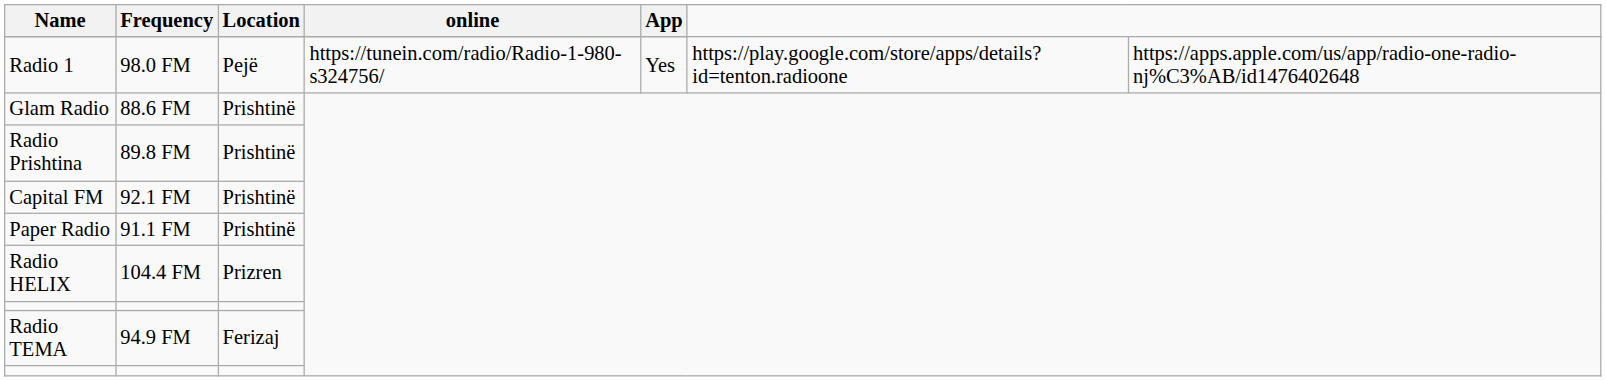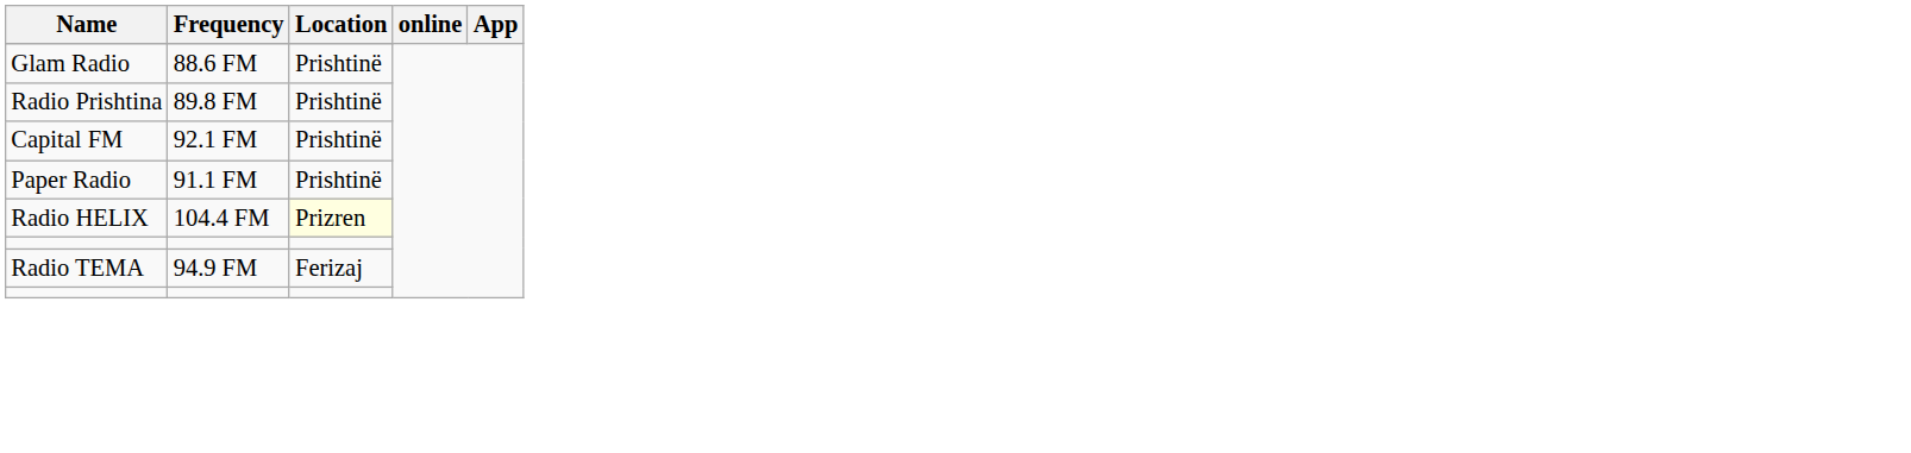 <table class="wikitable sortable">
 <tr>
 <th>Name</th>
 <th>Frequency</th>
 <th>Location</th>
 <th>online</th>
 <th>App</th>
 </tr>
 <tr>
-</tr>
-<tr>
-<td>Radio 1</td>
-<td>98.0 FM</td>
-<td>Pejë</td>
-<td>https://tunein.com/radio/Radio-1-980-s324756/</td>
-<td>Yes</td>
-<td>https://play.google.com/store/apps/details?id=tenton.radioone</td>
-<td>https://apps.apple.com/us/app/radio-one-radio-nj%C3%AB/id1476402648</td>
 </tr>
 <tr>
 <td>Glam Radio</td>
 <td>88.6 FM</td>
 <td>Prishtinë</td>
 </tr>
 <tr>
 <td>Radio Prishtina</td>
 <td>89.8 FM</td>
 <td>Prishtinë</td>
 </tr>
 <tr>
 <td>Capital FM</td>
 <td>92.1 FM</td>
 <td>Prishtinë</td>
 </tr>
 <tr>
 <td>Paper Radio</td>
 <td>91.1 FM</td>
 <td>Prishtinë</td>
 </tr>
 <tr>
 <td>Radio HELIX</td>
 <td>104.4 FM</td>
-<td>Prizren</td>
+<td style="background: lightyellow;">Prizren</td>
 </tr>
 <tr>
 <td></td>
 <td></td>
 <td></td>
 </tr>
 <tr>
 <td>Radio TEMA</td>
 <td>94.9 FM</td>
 <td>Ferizaj</td>
 </tr>
 <tr>
 <td></td>
 <td></td>
 <td></td>
 </tr>
 </table>
